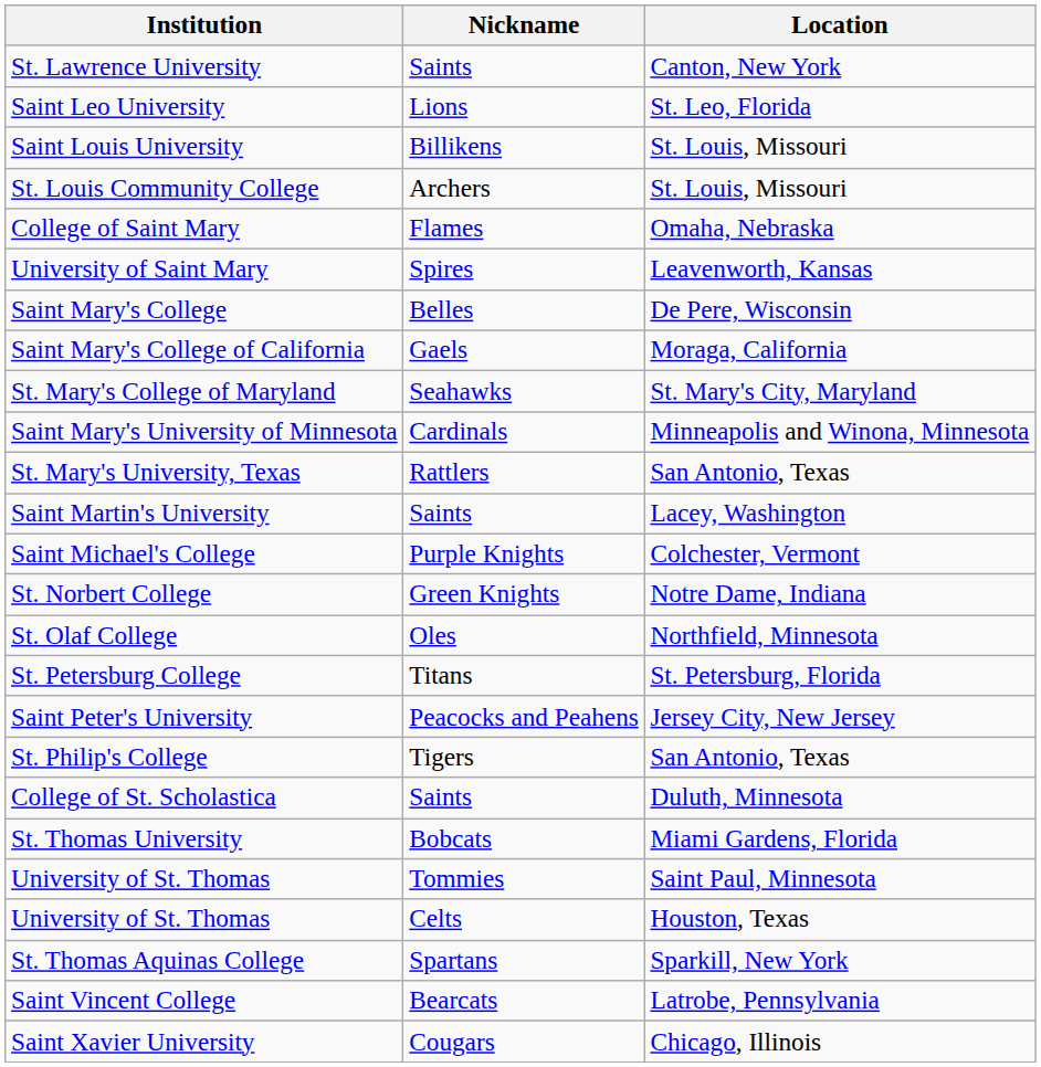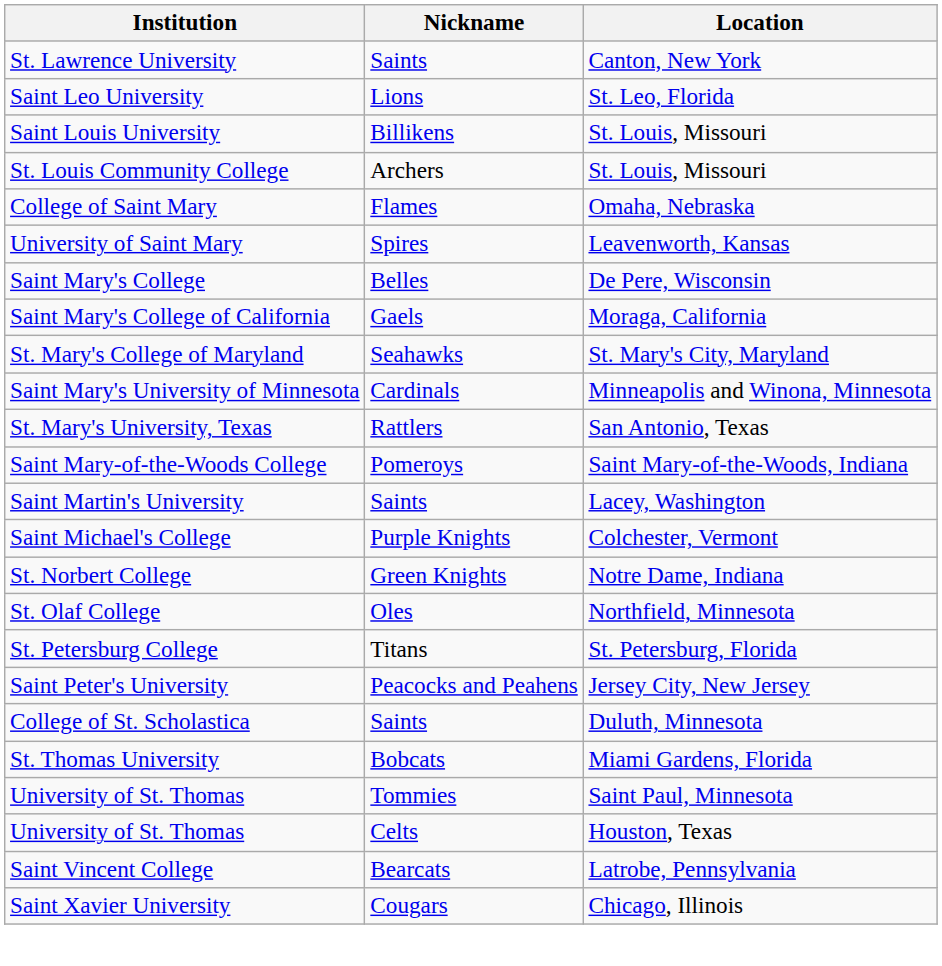 <table class="wikitable">
 <tr>
 <th>Institution</th>
 <th>Nickname</th>
 <th>Location</th>
 </tr>
 <tr>
 <td><a href='#'>St. Lawrence University</a></td>
 <td><a href='#'>Saints</a></td>
 <td><a href='#'>Canton, New York</a></td>
 </tr>
 <tr>
 <td><a href='#'>Saint Leo University</a></td>
 <td><a href='#'>Lions</a></td>
 <td><a href='#'>St. Leo, Florida</a></td>
 </tr>
 <tr>
 <td><a href='#'>Saint Louis University</a></td>
 <td><a href='#'>Billikens</a></td>
 <td><a href='#'>St. Louis</a>, Missouri</td>
 </tr>
 <tr>
 <td><a href='#'>St. Louis Community College</a></td>
 <td>Archers</td>
 <td><a href='#'>St. Louis</a>, Missouri</td>
 </tr>
 <tr>
 <td><a href='#'>College of Saint Mary</a></td>
 <td><a href='#'>Flames</a></td>
 <td><a href='#'>Omaha, Nebraska</a></td>
 </tr>
 <tr>
 <td><a href='#'>University of Saint Mary</a></td>
 <td><a href='#'>Spires</a></td>
 <td><a href='#'>Leavenworth, Kansas</a></td>
 </tr>
 <tr>
 <td><a href='#'>Saint Mary's College</a></td>
 <td><a href='#'>Belles</a></td>
 <td><a href='#'>De Pere, Wisconsin</a></td>
 </tr>
 <tr>
 <td><a href='#'>Saint Mary's College of California</a></td>
 <td><a href='#'>Gaels</a></td>
 <td><a href='#'>Moraga, California</a></td>
 </tr>
 <tr>
 <td><a href='#'>St. Mary's College of Maryland</a></td>
 <td><a href='#'>Seahawks</a></td>
 <td><a href='#'>St. Mary's City, Maryland</a></td>
 </tr>
 <tr>
 <td><a href='#'>Saint Mary's University of Minnesota</a></td>
 <td><a href='#'>Cardinals</a></td>
 <td><a href='#'>Minneapolis</a> and <a href='#'>Winona, Minnesota</a></td>
 </tr>
 <tr>
 <td><a href='#'>St. Mary's University, Texas</a></td>
 <td><a href='#'>Rattlers</a></td>
 <td><a href='#'>San Antonio</a>, Texas</td>
 </tr>
 <tr>
+<td><a href='#'>Saint Mary-of-the-Woods College</a></td>
+<td><a href='#'>Pomeroys</a></td>
+<td><a href='#'>Saint Mary-of-the-Woods, Indiana</a></td>
+</tr>
+<tr>
 <td><a href='#'>Saint Martin's University</a></td>
 <td><a href='#'>Saints</a></td>
 <td><a href='#'>Lacey, Washington</a></td>
 </tr>
 <tr>
 <td><a href='#'>Saint Michael's College</a></td>
 <td><a href='#'>Purple Knights</a></td>
 <td><a href='#'>Colchester, Vermont</a></td>
 </tr>
 <tr>
 <td><a href='#'>St. Norbert College</a></td>
 <td><a href='#'>Green Knights</a></td>
 <td><a href='#'>Notre Dame, Indiana</a></td>
 </tr>
 <tr>
 <td><a href='#'>St. Olaf College</a></td>
 <td><a href='#'>Oles</a></td>
 <td><a href='#'>Northfield, Minnesota</a></td>
 </tr>
 <tr>
 <td><a href='#'>St. Petersburg College</a></td>
 <td>Titans</td>
 <td><a href='#'>St. Petersburg, Florida</a></td>
 </tr>
 <tr>
 <td><a href='#'>Saint Peter's University</a></td>
 <td><a href='#'>Peacocks and Peahens</a></td>
 <td><a href='#'>Jersey City, New Jersey</a></td>
 </tr>
 <tr>
-<td><a href='#'>St. Philip's College</a></td>
-<td>Tigers</td>
-<td><a href='#'>San Antonio</a>, Texas</td>
-</tr>
-<tr>
 <td><a href='#'>College of St. Scholastica</a></td>
 <td><a href='#'>Saints</a></td>
 <td><a href='#'>Duluth, Minnesota</a></td>
 </tr>
 <tr>
 <td><a href='#'>St. Thomas University</a></td>
 <td><a href='#'>Bobcats</a></td>
 <td><a href='#'>Miami Gardens, Florida</a></td>
 </tr>
 <tr>
 <td><a href='#'>University of St. Thomas</a></td>
 <td><a href='#'>Tommies</a></td>
 <td><a href='#'>Saint Paul, Minnesota</a></td>
 </tr>
 <tr>
 <td><a href='#'>University of St. Thomas</a></td>
 <td><a href='#'>Celts</a></td>
 <td><a href='#'>Houston</a>, Texas</td>
 </tr>
 <tr>
-<td><a href='#'>St. Thomas Aquinas College</a></td>
-<td><a href='#'>Spartans</a></td>
-<td><a href='#'>Sparkill, New York</a></td>
-</tr>
-<tr>
 <td><a href='#'>Saint Vincent College</a></td>
 <td><a href='#'>Bearcats</a></td>
 <td><a href='#'>Latrobe, Pennsylvania</a></td>
 </tr>
 <tr>
 <td><a href='#'>Saint Xavier University</a></td>
 <td><a href='#'>Cougars</a></td>
 <td><a href='#'>Chicago</a>, Illinois</td>
 </tr>
 </table>
